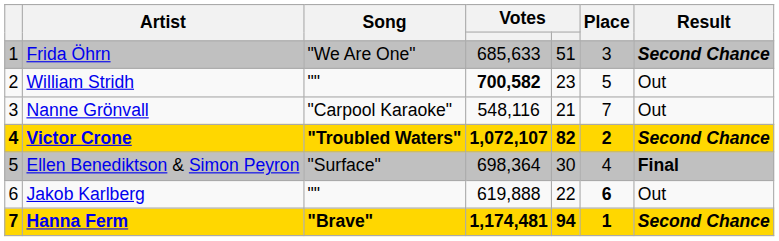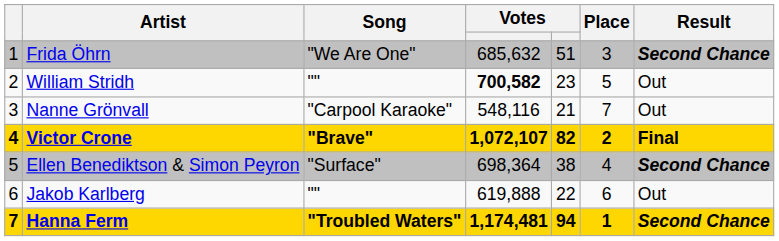 <table class="sortable wikitable" style="margin: 1em auto 1em auto; text-align:center;">
 <tr>
 <th rowspan="2"></th>
 <th rowspan="2">Artist</th>
 <th rowspan="2">Song</th>
 <th colspan="2" class="unsortable">Votes</th>
 <th rowspan="2">Place</th>
 <th rowspan="2">Result</th>
 </tr>
 <tr>
 <th><small></small></th>
 <th><small></small></th>
 </tr>
 <tr style="background:silver;">
 <td>1</td>
 <td align="left"><a href='#'>Frida Öhrn</a></td>
 <td align="left">"We Are One"</td>
-<td>685,633</td>
+<td>685,632</td>
 <td>51</td>
 <td>3</td>
 <td align="left"><strong><em>Second Chance</em></strong></td>
 </tr>
 <tr>
 <td>2</td>
 <td align="left"><a href='#'>William Stridh</a></td>
 <td align="left">""</td>
 <td><strong>700,582</strong></td>
 <td>23</td>
 <td>5</td>
 <td align="left">Out</td>
 </tr>
 <tr>
 <td>3</td>
 <td align="left"><a href='#'>Nanne Grönvall</a></td>
 <td align="left">"Carpool Karaoke"</td>
 <td>548,116</td>
 <td>21</td>
 <td>7</td>
 <td align="left">Out</td>
 </tr>
 <tr style="background:gold;">
 <td><strong>4</strong></td>
 <td align="left"><strong><a href='#'>Victor Crone</a></strong></td>
-<td align="left"><strong>"Troubled Waters"</strong></td>
+<td align="left"><strong>"Brave"</strong></td>
 <td><strong>1,072,107</strong></td>
 <td><strong>82</strong></td>
 <td><strong>2</strong></td>
-<td align="left"><strong><em>Second Chance</em></strong></td>
+<td align="left"><strong>Final</strong></td>
 </tr>
 <tr style="background:silver;">
 <td>5</td>
 <td align="left"><a href='#'>Ellen Benediktson</a> & <a href='#'>Simon Peyron</a></td>
 <td align="left">"Surface"</td>
 <td>698,364</td>
-<td>30</td>
+<td>38</td>
 <td>4</td>
-<td align="left"><strong>Final</strong></td>
+<td align="left"><strong><em>Second Chance</em></strong></td>
 </tr>
 <tr>
 <td>6</td>
 <td align="left"><a href='#'>Jakob Karlberg</a></td>
 <td align="left">""</td>
 <td>619,888</td>
 <td>22</td>
-<td><strong>6</strong></td>
+<td>6</td>
 <td align="left">Out</td>
 </tr>
 <tr style="background:gold;">
 <td><strong>7</strong></td>
 <td align="left"><strong><a href='#'>Hanna Ferm</a></strong></td>
-<td align="left"><strong>"Brave"</strong></td>
+<td align="left"><strong>"Troubled Waters"</strong></td>
 <td><strong>1,174,481</strong></td>
 <td><strong>94</strong></td>
 <td><strong>1</strong></td>
 <td align="left"><strong><em>Second Chance</em></strong></td>
 </tr>
 </table>
